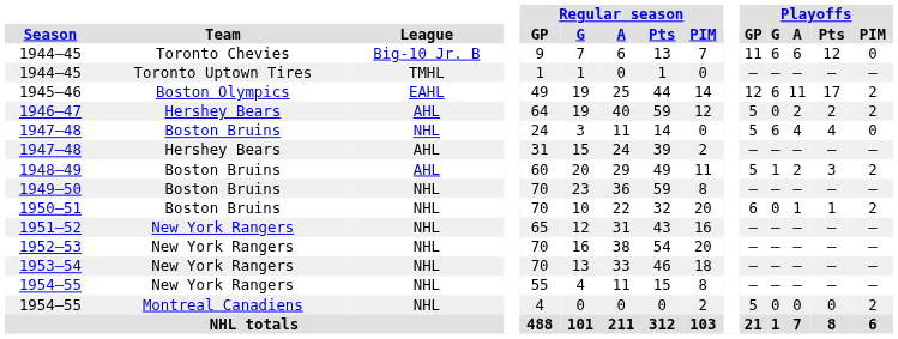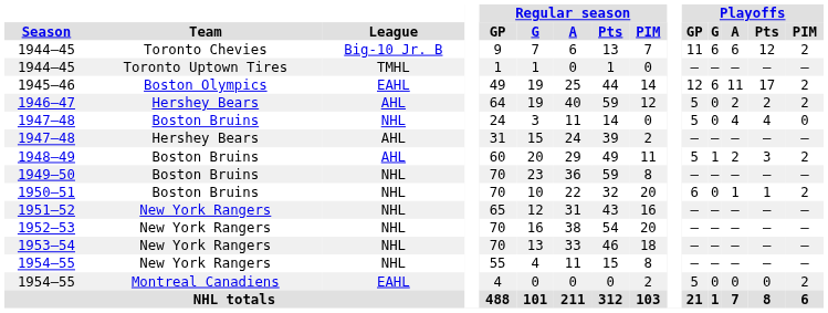 <table border="0" cellpadding="1" cellspacing="0" style="text-align:center; width:60em">
 <tr bgcolor="#e0e0e0">
 <th colspan="3" bgcolor="#ffffff"> </th>
 <th rowspan="99" bgcolor="#ffffff"> </th>
 <th colspan="5"><a href='#'>Regular season</a></th>
 <th rowspan="99" bgcolor="#ffffff"> </th>
 <th colspan="5"><a href='#'>Playoffs</a></th>
 </tr>
 <tr bgcolor="#e0e0e0">
 <th><a href='#'>Season</a></th>
 <th>Team</th>
 <th>League</th>
 <th>GP</th>
 <th><a href='#'>G</a></th>
 <th><a href='#'>A</a></th>
 <th><a href='#'>Pts</a></th>
 <th><a href='#'>PIM</a></th>
 <th>GP</th>
 <th>G</th>
 <th>A</th>
 <th>Pts</th>
 <th>PIM</th>
 </tr>
 <tr>
 <td>1944–45</td>
 <td>Toronto Chevies</td>
 <td><a href='#'>Big-10 Jr. B</a></td>
 <td>9</td>
 <td>7</td>
 <td>6</td>
 <td>13</td>
 <td>7</td>
 <td>11</td>
 <td>6</td>
 <td>6</td>
 <td>12</td>
-<td>0</td>
+<td>2</td>
 </tr>
 <tr bgcolor="#f0f0f0">
 <td>1944–45</td>
 <td>Toronto Uptown Tires</td>
 <td>TMHL</td>
 <td>1</td>
 <td>1</td>
 <td>0</td>
 <td>1</td>
 <td>0</td>
 <td>—</td>
 <td>—</td>
 <td>—</td>
 <td>—</td>
 <td>—</td>
 </tr>
 <tr>
 <td>1945–46</td>
 <td><a href='#'>Boston Olympics</a></td>
 <td><a href='#'>EAHL</a></td>
 <td>49</td>
 <td>19</td>
 <td>25</td>
 <td>44</td>
 <td>14</td>
 <td>12</td>
 <td>6</td>
 <td>11</td>
 <td>17</td>
 <td>2</td>
 </tr>
 <tr bgcolor="#f0f0f0">
 <td><a href='#'>1946–47</a></td>
 <td><a href='#'>Hershey Bears</a></td>
 <td><a href='#'>AHL</a></td>
 <td>64</td>
 <td>19</td>
 <td>40</td>
 <td>59</td>
 <td>12</td>
 <td>5</td>
 <td>0</td>
 <td>2</td>
 <td>2</td>
 <td>2</td>
 </tr>
 <tr>
 <td><a href='#'>1947–48</a></td>
 <td><a href='#'>Boston Bruins</a></td>
 <td><a href='#'>NHL</a></td>
 <td>24</td>
 <td>3</td>
 <td>11</td>
 <td>14</td>
 <td>0</td>
 <td>5</td>
-<td>6</td>
+<td>0</td>
 <td>4</td>
 <td>4</td>
 <td>0</td>
 </tr>
 <tr bgcolor="#f0f0f0">
 <td><a href='#'>1947–48</a></td>
 <td>Hershey Bears</td>
 <td>AHL</td>
 <td>31</td>
 <td>15</td>
 <td>24</td>
 <td>39</td>
 <td>2</td>
 <td>—</td>
 <td>—</td>
 <td>—</td>
 <td>—</td>
 <td>—</td>
 </tr>
 <tr>
 <td><a href='#'>1948–49</a></td>
 <td>Boston Bruins</td>
 <td><a href='#'>AHL</a></td>
 <td>60</td>
 <td>20</td>
 <td>29</td>
 <td>49</td>
 <td>11</td>
 <td>5</td>
 <td>1</td>
 <td>2</td>
 <td>3</td>
 <td>2</td>
 </tr>
 <tr bgcolor="#f0f0f0">
 <td><a href='#'>1949–50</a></td>
 <td>Boston Bruins</td>
 <td>NHL</td>
 <td>70</td>
 <td>23</td>
 <td>36</td>
 <td>59</td>
 <td>8</td>
 <td>—</td>
 <td>—</td>
 <td>—</td>
 <td>—</td>
 <td>—</td>
 </tr>
 <tr>
 <td><a href='#'>1950–51</a></td>
 <td>Boston Bruins</td>
 <td>NHL</td>
 <td>70</td>
 <td>10</td>
 <td>22</td>
 <td>32</td>
 <td>20</td>
 <td>6</td>
 <td>0</td>
 <td>1</td>
 <td>1</td>
 <td>2</td>
 </tr>
 <tr bgcolor="#f0f0f0">
 <td><a href='#'>1951–52</a></td>
 <td><a href='#'>New York Rangers</a></td>
 <td>NHL</td>
 <td>65</td>
 <td>12</td>
 <td>31</td>
 <td>43</td>
 <td>16</td>
 <td>—</td>
 <td>—</td>
 <td>—</td>
 <td>—</td>
 <td>—</td>
 </tr>
 <tr>
 <td><a href='#'>1952–53</a></td>
 <td>New York Rangers</td>
 <td>NHL</td>
 <td>70</td>
 <td>16</td>
 <td>38</td>
 <td>54</td>
 <td>20</td>
 <td>—</td>
 <td>—</td>
 <td>—</td>
 <td>—</td>
 <td>—</td>
 </tr>
 <tr bgcolor="#f0f0f0">
 <td><a href='#'>1953–54</a></td>
 <td>New York Rangers</td>
 <td>NHL</td>
 <td>70</td>
 <td>13</td>
 <td>33</td>
 <td>46</td>
 <td>18</td>
 <td>—</td>
 <td>—</td>
 <td>—</td>
 <td>—</td>
 <td>—</td>
 </tr>
 <tr>
 <td><a href='#'>1954–55</a></td>
 <td>New York Rangers</td>
 <td>NHL</td>
 <td>55</td>
 <td>4</td>
 <td>11</td>
 <td>15</td>
 <td>8</td>
 <td>—</td>
 <td>—</td>
 <td>—</td>
 <td>—</td>
 <td>—</td>
 </tr>
 <tr bgcolor="#f0f0f0">
 <td>1954–55</td>
 <td><a href='#'>Montreal Canadiens</a></td>
-<td>NHL</td>
+<td><a href='#'>EAHL</a></td>
 <td>4</td>
 <td>0</td>
 <td>0</td>
 <td>0</td>
 <td>2</td>
 <td>5</td>
 <td>0</td>
 <td>0</td>
 <td>0</td>
 <td>2</td>
 </tr>
 <tr bgcolor="#e0e0e0">
 <th colspan="3">NHL totals</th>
 <th>488</th>
 <th>101</th>
 <th>211</th>
 <th>312</th>
 <th>103</th>
 <th>21</th>
 <th>1</th>
 <th>7</th>
 <th>8</th>
 <th>6</th>
 </tr>
 </table>
